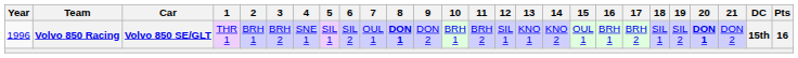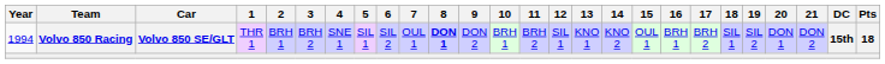 <table class="wikitable" style="text-align:center; font-size:85%">
 <tr>
 <th>Year</th>
 <th>Team</th>
 <th>Car</th>
 <th>1</th>
 <th>2</th>
 <th>3</th>
 <th>4</th>
 <th>5</th>
 <th>6</th>
 <th>7</th>
 <th>8</th>
 <th>9</th>
 <th>10</th>
 <th>11</th>
 <th>12</th>
 <th>13</th>
 <th>14</th>
 <th>15</th>
 <th>16</th>
 <th>17</th>
 <th>18</th>
 <th>19</th>
 <th>20</th>
 <th>21</th>
 <th>DC</th>
 <th>Pts</th>
 </tr>
 <tr>
-<td><a href='#'>1996</a></td>
+<td><a href='#'>1994</a></td>
 <th nowrap><a href='#'>Volvo 850 Racing</a></th>
 <th nowrap><a href='#'>Volvo 850 SE/GLT</a></th>
 <td style="background:#EFCFFF;"><a href='#'>THR<br>1</a><br></td>
 <td style="background:#CFCFFF;"><a href='#'>BRH<br>1</a><br></td>
 <td style="background:#CFCFFF;"><a href='#'>BRH<br>2</a><br></td>
 <td style="background:#CFCFFF;"><a href='#'>SNE<br>1</a><br></td>
 <td style="background:#EFCFFF;"><a href='#'>SIL<br>1</a><br></td>
 <td style="background:#CFCFFF;"><a href='#'>SIL<br>2</a><br></td>
 <td style="background:#CFCFFF;"><a href='#'>OUL<br>1</a><br></td>
 <td style="background:#CFCFFF;"><strong><a href='#'>DON<br>1</a><br></strong></td>
 <td style="background:#CFCFFF;"><a href='#'>DON<br>2</a><br></td>
 <td style="background:#DFFFDF;"><a href='#'>BRH<br>1</a><br></td>
 <td style="background:#CFCFFF;"><a href='#'>BRH<br>2</a><br></td>
 <td style="background:#CFCFFF;"><a href='#'>SIL<br>1</a><br></td>
 <td style="background:#CFCFFF;"><a href='#'>KNO<br>1</a><br></td>
 <td style="background:#CFCFFF;"><a href='#'>KNO<br>2</a><br></td>
 <td style="background:#DFFFDF;"><a href='#'>OUL<br>1</a><br></td>
 <td style="background:#DFFFDF;"><a href='#'>BRH<br>1</a><br></td>
 <td style="background:#DFFFDF;"><a href='#'>BRH<br>2</a><br></td>
 <td style="background:#CFCFFF;"><a href='#'>SIL<br>1</a><br></td>
 <td style="background:#CFCFFF;"><a href='#'>SIL<br>2</a><br></td>
-<td style="background:#CFCFFF;"><strong><a href='#'>DON<br>1</a><br></strong></td>
+<td style="background:#CFCFFF;"><a href='#'>DON<br>1</a><br></td>
 <td style="background:#CFCFFF;"><a href='#'>DON<br>2</a><br></td>
 <th>15th</th>
-<th>16</th>
+<th>18</th>
 </tr>
 <tr>
 <th colspan="26"></th>
 </tr>
 </table>
